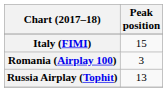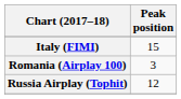 <table class="wikitable sortable plainrowheaders" style="text-align:center">
 <tr>
 <th scope="col">Chart (2017–18)</th>
 <th scope="col">Peak<br>position</th>
 </tr>
 <tr>
 </tr>
 <tr>
 </tr>
 <tr>
 </tr>
 <tr>
 </tr>
 <tr>
 <th scope="row">Italy (<a href='#'>FIMI</a>)</th>
 <td>15</td>
 </tr>
 <tr>
 <th scope="row">Romania (<a href='#'>Airplay 100</a>)</th>
 <td>3</td>
 </tr>
 <tr>
 <th scope="row">Russia Airplay (<a href='#'>Tophit</a>)</th>
-<td>13</td>
+<td>12</td>
 </tr>
 <tr>
 </tr>
 <tr>
 </tr>
 <tr>
 </tr>
 <tr>
 </tr>
 </table>
